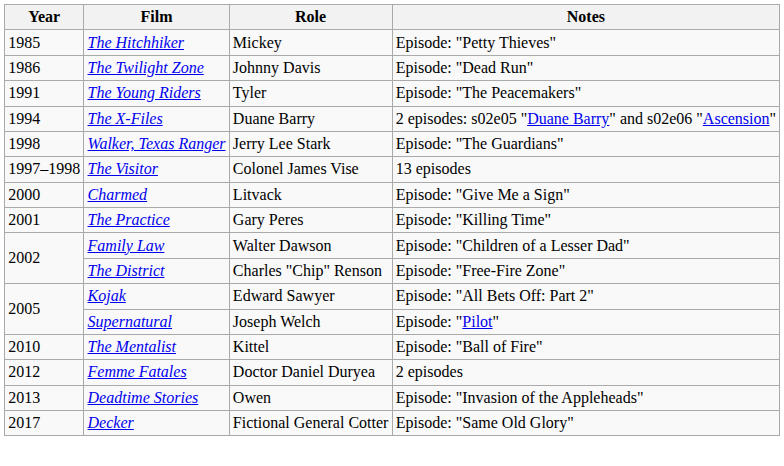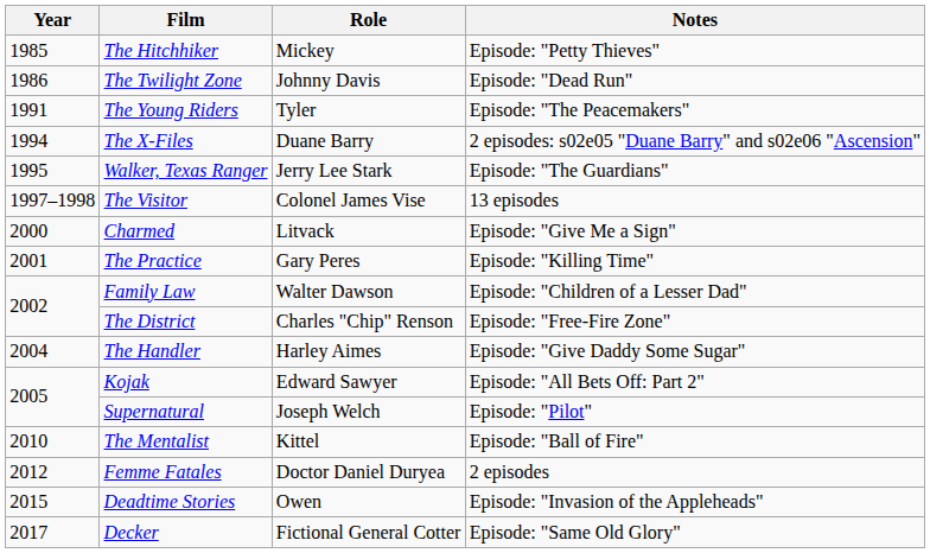 <table class="wikitable sortable">
 <tr>
 <th>Year</th>
 <th>Film</th>
 <th>Role</th>
 <th class="unsortable">Notes</th>
 </tr>
 <tr>
 <td>1985</td>
 <td data-sort-value="Hitchhiker, The"><em><a href='#'>The Hitchhiker</a></em></td>
 <td>Mickey</td>
 <td>Episode: "Petty Thieves"</td>
 </tr>
 <tr>
 <td>1986</td>
 <td data-sort-value="Twilight Zone, The"><em><a href='#'>The Twilight Zone</a></em></td>
 <td>Johnny Davis</td>
 <td>Episode: "Dead Run"</td>
 </tr>
 <tr>
 <td>1991</td>
 <td data-sort-value="Young Riders, The"><em><a href='#'>The Young Riders</a></em></td>
 <td>Tyler</td>
 <td>Episode: "The Peacemakers"</td>
 </tr>
 <tr>
 <td>1994</td>
 <td data-sort-value="X-Files, The"><em><a href='#'>The X-Files</a></em></td>
 <td>Duane Barry</td>
 <td>2 episodes: s02e05 "<a href='#'>Duane Barry</a>" and s02e06 "<a href='#'>Ascension</a>"</td>
 </tr>
 <tr>
-<td>1998</td>
+<td>1995</td>
 <td><em><a href='#'>Walker, Texas Ranger</a></em></td>
 <td>Jerry Lee Stark</td>
 <td>Episode: "The Guardians"</td>
 </tr>
 <tr>
 <td>1997–1998</td>
 <td data-sort-value="Visitor, The"><em><a href='#'>The Visitor</a></em></td>
 <td>Colonel James Vise</td>
 <td>13 episodes</td>
 </tr>
 <tr>
 <td>2000</td>
 <td><em><a href='#'>Charmed</a></em></td>
 <td>Litvack</td>
 <td>Episode: "Give Me a Sign"</td>
 </tr>
 <tr>
 <td>2001</td>
 <td data-sort-value="Practice, The"><em><a href='#'>The Practice</a></em></td>
 <td>Gary Peres</td>
 <td>Episode: "Killing Time"</td>
 </tr>
 <tr>
 <td rowspan="2">2002</td>
 <td><em><a href='#'>Family Law</a></em></td>
 <td>Walter Dawson</td>
 <td>Episode: "Children of a Lesser Dad"</td>
 </tr>
 <tr>
 <td data-sort-value="District, The"><em><a href='#'>The District</a></em></td>
 <td>Charles "Chip" Renson</td>
 <td>Episode: "Free-Fire Zone"</td>
 </tr>
 <tr>
+<td>2004</td>
+<td data-sort-value="Handler, The"><em><a href='#'>The Handler</a></em></td>
+<td>Harley Aimes</td>
+<td>Episode: "Give Daddy Some Sugar"</td>
+</tr>
+<tr>
 <td rowspan="2">2005</td>
 <td><em><a href='#'>Kojak</a></em></td>
 <td>Edward Sawyer</td>
 <td>Episode: "All Bets Off: Part 2"</td>
 </tr>
 <tr>
 <td><em><a href='#'>Supernatural</a></em></td>
 <td>Joseph Welch</td>
 <td>Episode: "<a href='#'>Pilot</a>"</td>
 </tr>
 <tr>
 <td>2010</td>
 <td data-sort-value="Mentalist, The"><em><a href='#'>The Mentalist</a></em></td>
 <td>Kittel</td>
 <td>Episode: "Ball of Fire"</td>
 </tr>
 <tr>
 <td>2012</td>
 <td><em><a href='#'>Femme Fatales</a></em></td>
 <td>Doctor Daniel Duryea</td>
 <td>2 episodes</td>
 </tr>
 <tr>
-<td>2013</td>
+<td>2015</td>
 <td><em><a href='#'>Deadtime Stories</a></em></td>
 <td>Owen</td>
 <td>Episode: "Invasion of the Appleheads"</td>
 </tr>
 <tr>
 <td>2017</td>
 <td><em><a href='#'>Decker</a></em></td>
 <td>Fictional General Cotter</td>
 <td>Episode: "Same Old Glory"</td>
 </tr>
 <tr>
 </tr>
 </table>
